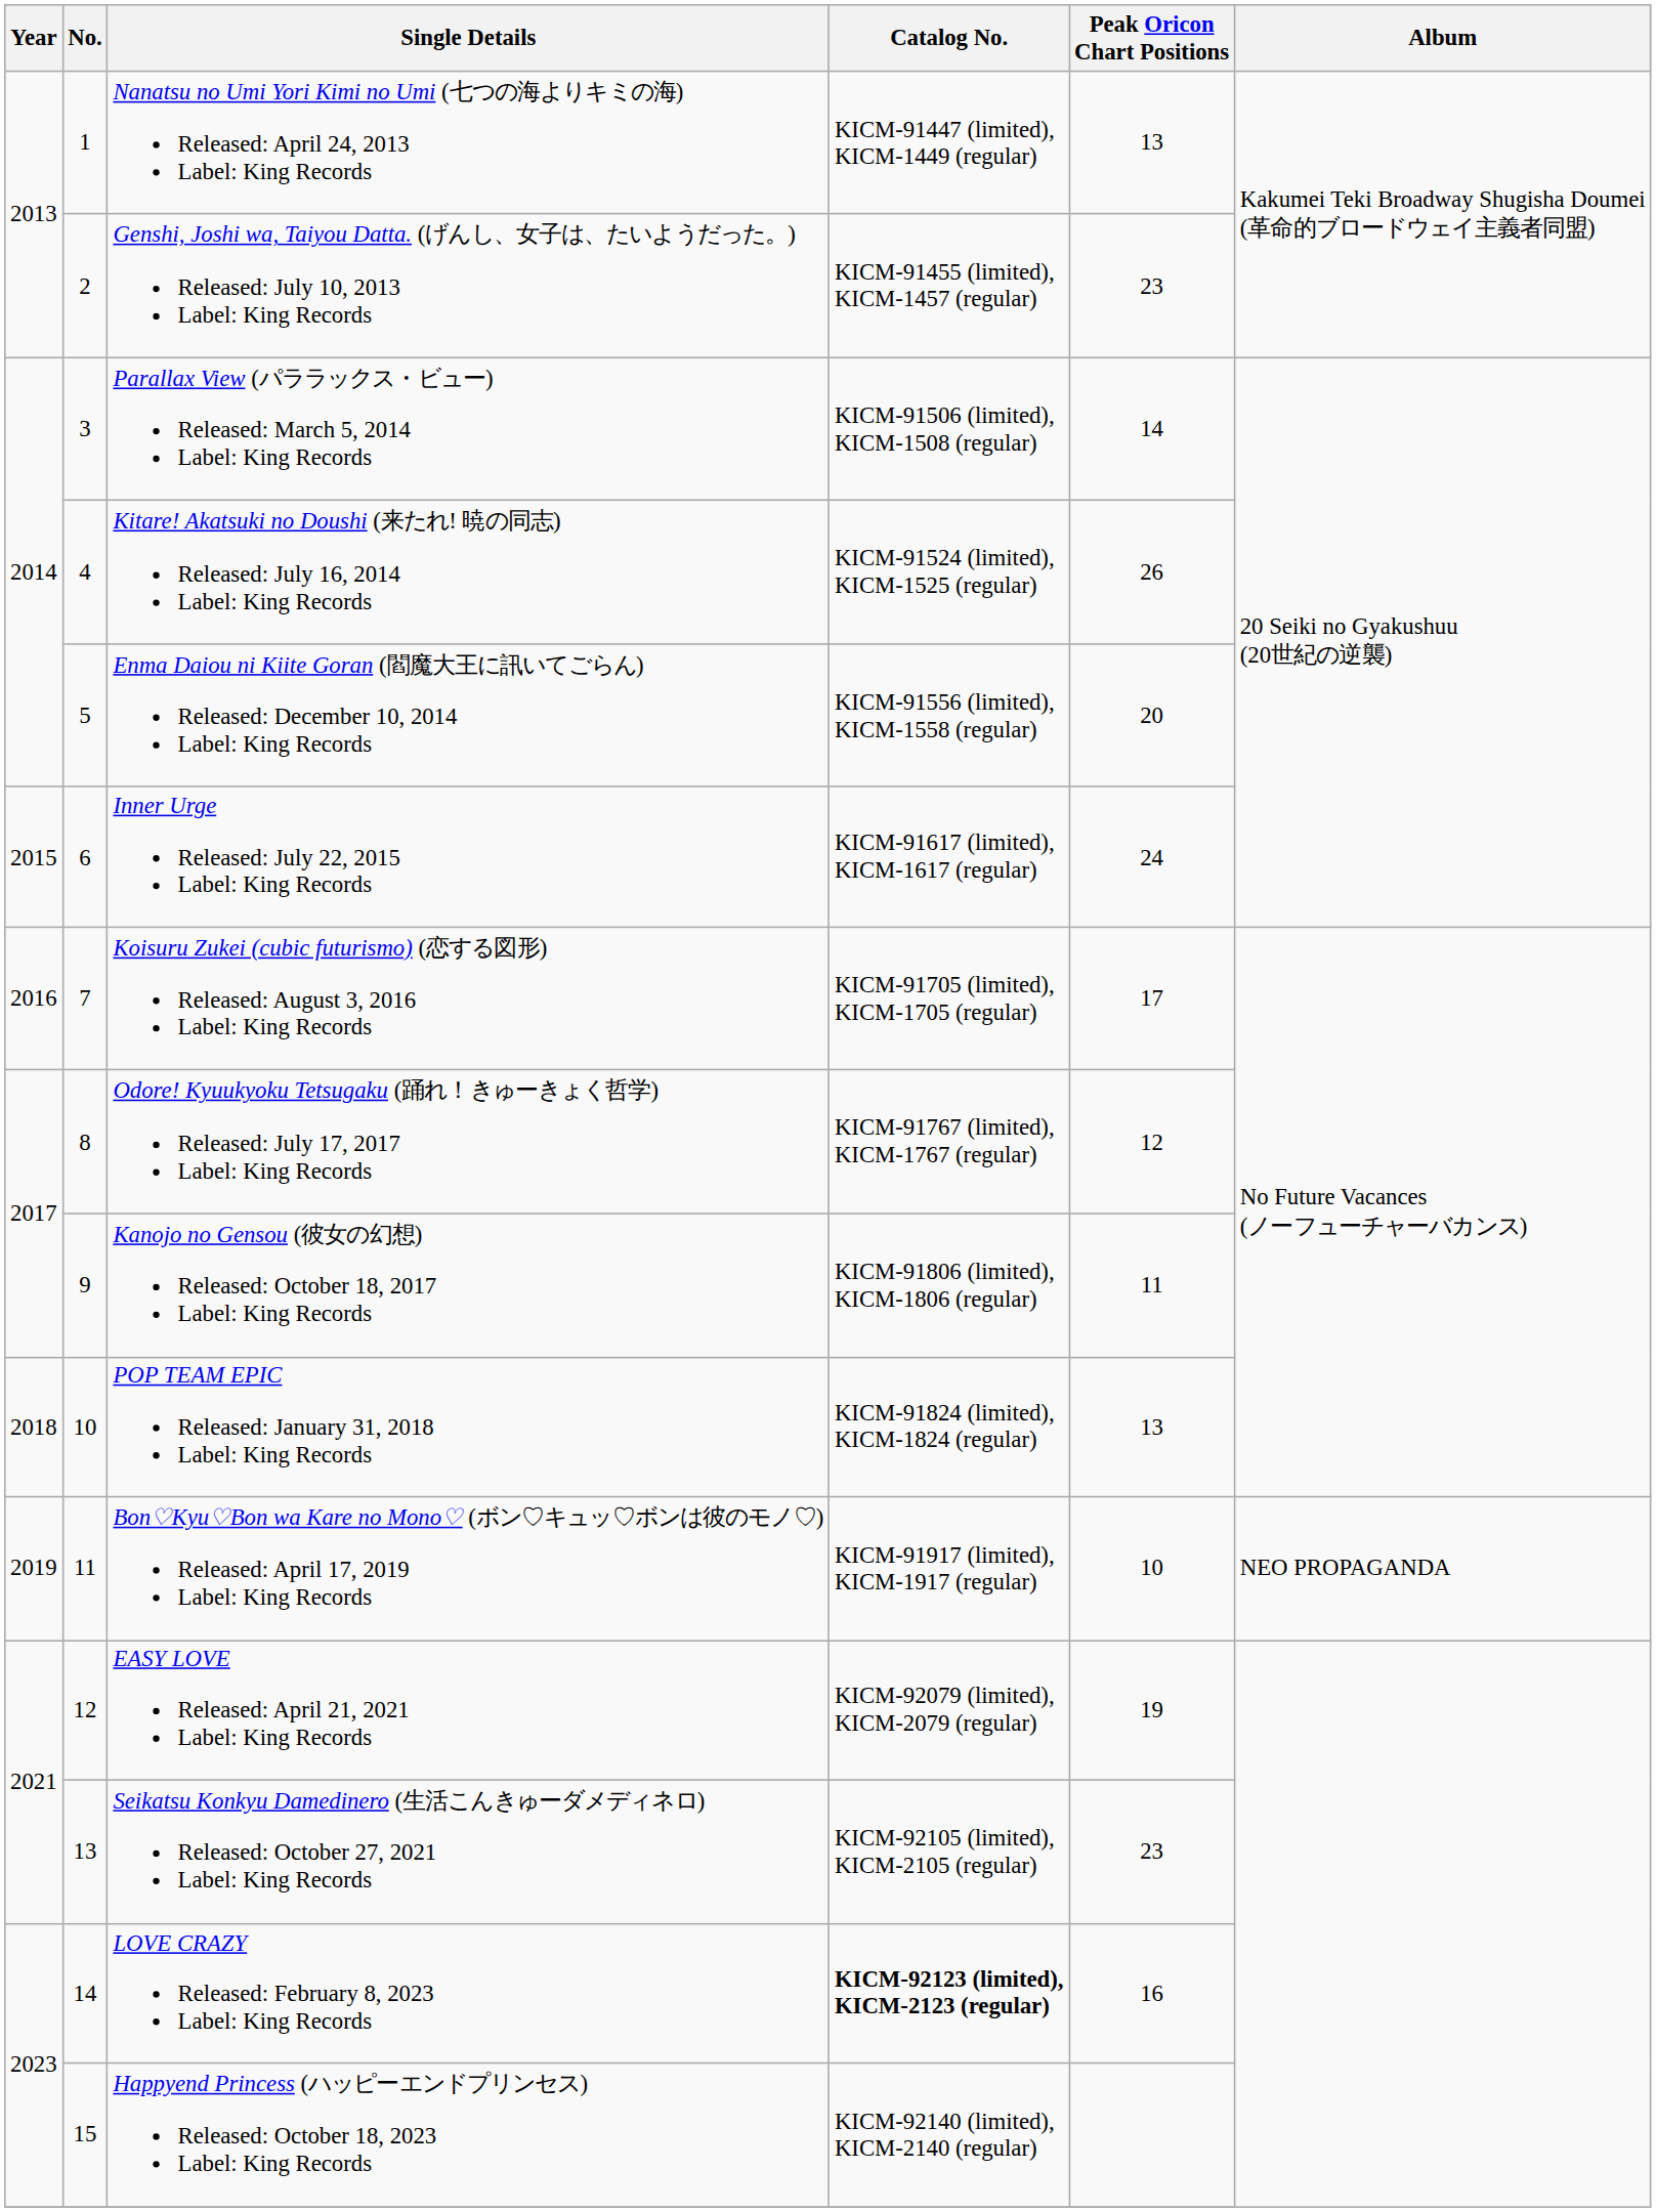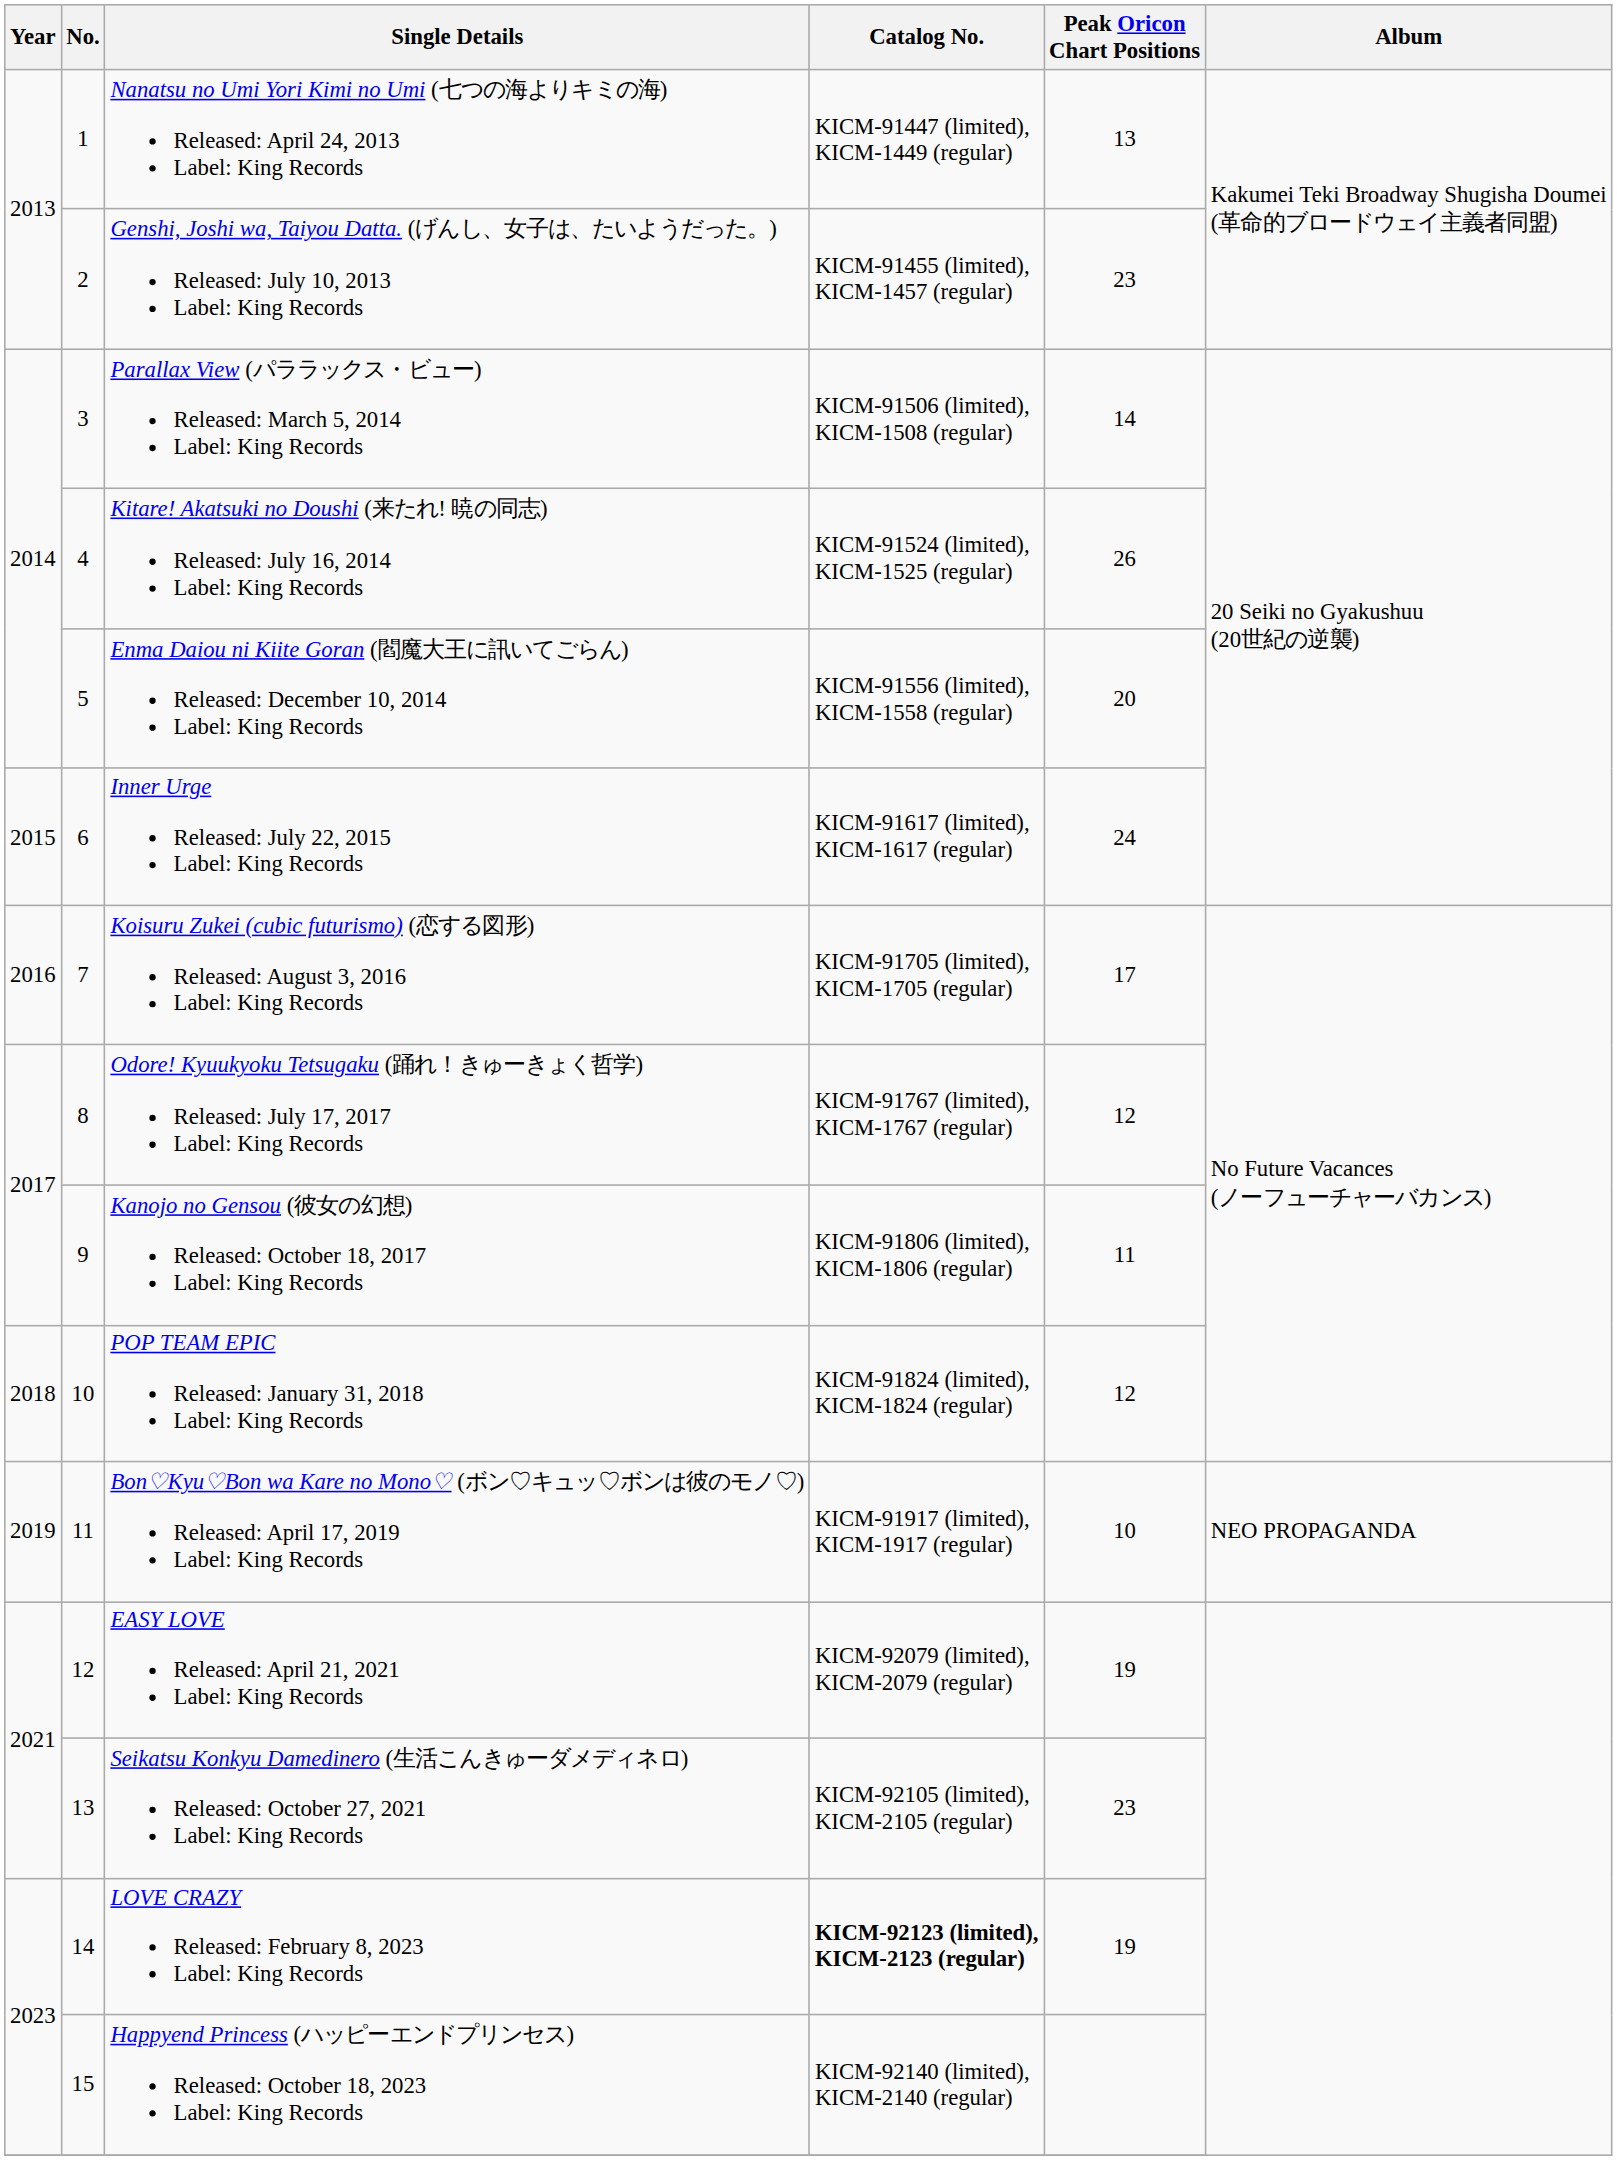 <table class="wikitable" style="font-size: 90%;">
 <tr>
 <th>Year</th>
 <th>No.</th>
 <th>Single Details</th>
 <th>Catalog No.</th>
 <th>Peak <a href='#'>Oricon</a><br>Chart Positions</th>
 <th>Album</th>
 </tr>
 <tr>
 <td rowspan="2">2013</td>
 <td align="center">1</td>
 <td><em><a href='#'>Nanatsu no Umi Yori Kimi no Umi</a></em> (七つの海よりキミの海)<br><ul><li>Released: April 24, 2013</li><li>Label: King Records</li></ul></td>
 <td>KICM-91447 (limited),<br>KICM-1449 (regular)</td>
 <td align="center">13</td>
 <td rowspan="2">Kakumei Teki Broadway Shugisha Doumei<br>(革命的ブロードウェイ主義者同盟)</td>
 </tr>
 <tr>
 <td align="center">2</td>
 <td><em><a href='#'>Genshi, Joshi wa, Taiyou Datta.</a></em> (げんし、女子は、たいようだった。)<br><ul><li>Released: July 10, 2013</li><li>Label: King Records</li></ul></td>
 <td>KICM-91455 (limited),<br>KICM-1457 (regular)</td>
 <td align="center">23</td>
 </tr>
 <tr>
 <td rowspan="3">2014</td>
 <td align="center">3</td>
 <td><em><a href='#'>Parallax View</a></em> (パララックス・ビュー)<br><ul><li>Released: March 5, 2014</li><li>Label: King Records</li></ul></td>
 <td>KICM-91506 (limited),<br>KICM-1508 (regular)</td>
 <td align="center">14</td>
 <td rowspan="4">20 Seiki no Gyakushuu<br>(20世紀の逆襲)</td>
 </tr>
 <tr>
 <td align="center">4</td>
 <td><em><a href='#'>Kitare! Akatsuki no Doushi</a></em> (来たれ! 暁の同志)<br><ul><li>Released: July 16, 2014</li><li>Label: King Records</li></ul></td>
 <td>KICM-91524 (limited),<br>KICM-1525 (regular)</td>
 <td align="center">26</td>
 </tr>
 <tr>
 <td align="center">5</td>
 <td><em><a href='#'>Enma Daiou ni Kiite Goran</a></em> (閻魔大王に訊いてごらん)<br><ul><li>Released: December 10, 2014</li><li>Label: King Records</li></ul></td>
 <td>KICM-91556 (limited),<br>KICM-1558 (regular)</td>
 <td align="center">20</td>
 </tr>
 <tr>
 <td>2015</td>
 <td align="center">6</td>
 <td><em><a href='#'>Inner Urge</a></em><br><ul><li>Released: July 22, 2015</li><li>Label: King Records</li></ul></td>
 <td>KICM-91617 (limited),<br>KICM-1617 (regular)</td>
 <td align="center">24</td>
 </tr>
 <tr>
 <td>2016</td>
 <td align="center">7</td>
 <td><em><a href='#'>Koisuru Zukei (cubic futurismo)</a></em> (恋する図形)<br><ul><li>Released: August 3, 2016</li><li>Label: King Records</li></ul></td>
 <td>KICM-91705 (limited),<br>KICM-1705 (regular)</td>
 <td align="center">17</td>
 <td rowspan="4">No Future Vacances<br>(ノーフューチャーバカンス)</td>
 </tr>
 <tr>
 <td rowspan="2">2017</td>
 <td align="center">8</td>
 <td><em><a href='#'>Odore! Kyuukyoku Tetsugaku</a></em> (踊れ！きゅーきょく哲学)<br><ul><li>Released: July 17, 2017</li><li>Label: King Records</li></ul></td>
 <td>KICM-91767 (limited),<br>KICM-1767 (regular)</td>
 <td align="center">12</td>
 </tr>
 <tr>
 <td align="center">9</td>
 <td><em><a href='#'>Kanojo no Gensou</a></em> (彼女の幻想)<br><ul><li>Released: October 18, 2017</li><li>Label: King Records</li></ul></td>
 <td>KICM-91806 (limited),<br>KICM-1806 (regular)</td>
 <td align="center">11</td>
 </tr>
 <tr>
 <td>2018</td>
 <td align="center">10</td>
 <td><em><a href='#'>POP TEAM EPIC</a></em><br><ul><li>Released: January 31, 2018</li><li>Label: King Records</li></ul></td>
 <td>KICM-91824 (limited),<br>KICM-1824 (regular)</td>
-<td align="center">13</td>
+<td align="center">12</td>
 </tr>
 <tr>
 <td>2019</td>
 <td align="center">11</td>
 <td><em><a href='#'>Bon♡Kyu♡Bon wa Kare no Mono♡</a></em> (ボン♡キュッ♡ボンは彼のモノ♡)<br><ul><li>Released: April 17, 2019</li><li>Label: King Records</li></ul></td>
 <td>KICM-91917 (limited),<br>KICM-1917 (regular)</td>
 <td align="center">10</td>
 <td>NEO PROPAGANDA</td>
 </tr>
 <tr>
 <td rowspan="2">2021</td>
 <td align="center">12</td>
 <td><em><a href='#'>EASY LOVE</a></em><br><ul><li>Released: April 21, 2021</li><li>Label: King Records</li></ul></td>
 <td>KICM-92079 (limited),<br>KICM-2079 (regular)</td>
 <td align="center">19</td>
 </tr>
 <tr>
 <td align="center">13</td>
 <td><em><a href='#'>Seikatsu Konkyu Damedinero</a></em> (生活こんきゅーダメディネロ)<br><ul><li>Released: October 27, 2021</li><li>Label: King Records</li></ul></td>
 <td>KICM-92105 (limited),<br>KICM-2105 (regular)</td>
 <td align="center">23</td>
 </tr>
 <tr>
 <td rowspan="2">2023</td>
 <td align="center">14</td>
 <td><em><a href='#'>LOVE CRAZY</a></em><br><ul><li>Released: February 8, 2023</li><li>Label: King Records</li></ul></td>
 <td><strong>KICM-92123 (limited),<br>KICM-2123 (regular)</strong></td>
-<td align="center">16</td>
+<td align="center">19</td>
 </tr>
 <tr>
 <td align="center">15</td>
 <td><em><a href='#'>Happyend Princess</a></em> (ハッピーエンドプリンセス)<br><ul><li>Released: October 18, 2023</li><li>Label: King Records</li></ul></td>
 <td>KICM-92140 (limited),<br>KICM-2140 (regular)</td>
 <td align="center"></td>
 </tr>
 <tr>
 </tr>
 </table>
